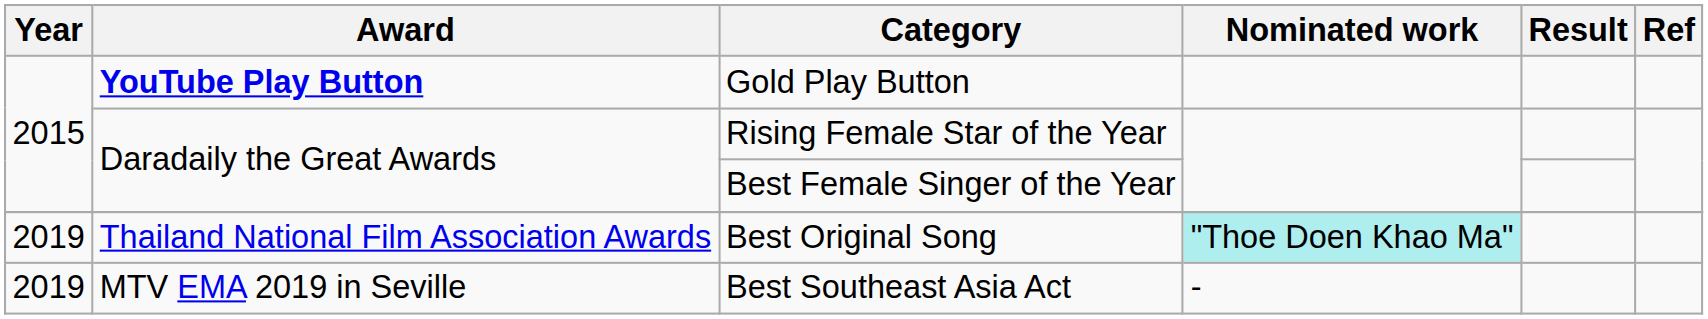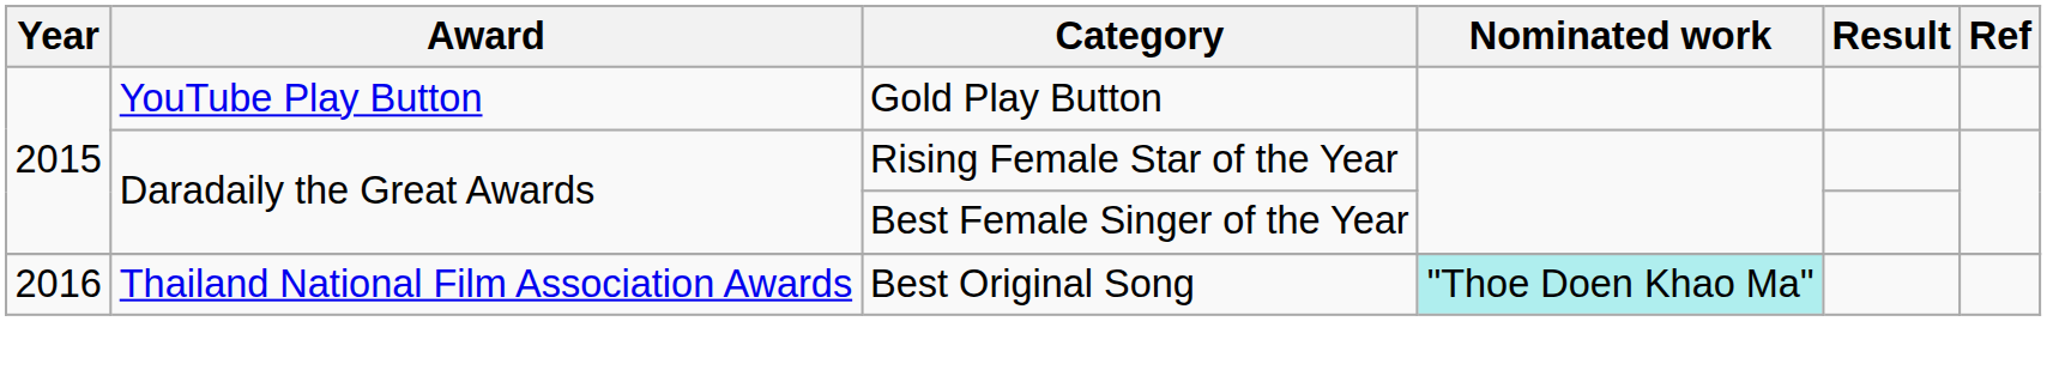 <table class="wikitable">
 <tr>
 <th>Year</th>
 <th>Award</th>
 <th>Category</th>
 <th>Nominated work</th>
 <th>Result</th>
 <th>Ref</th>
 </tr>
 <tr>
 <td rowspan="3">2015</td>
-<td><strong><a href='#'>YouTube Play Button</a></strong></td>
+<td><a href='#'>YouTube Play Button</a></td>
 <td>Gold Play Button</td>
 <td></td>
 <td></td>
 <td></td>
 </tr>
 <tr>
 <td rowspan="2">Daradaily the Great Awards</td>
 <td>Rising Female Star of the Year</td>
 <td rowspan="2"></td>
 <td></td>
 <td rowspan="2"></td>
 </tr>
 <tr>
 <td>Best Female Singer of the Year</td>
 <td></td>
 </tr>
 <tr>
 </tr>
 <tr>
-<td>2019</td>
+<td>2016</td>
 <td><a href='#'>Thailand National Film Association Awards</a></td>
 <td>Best Original Song</td>
 <td style="background: paleturquoise;">"Thoe Doen Khao Ma"</td>
 <td></td>
 <td></td>
 </tr>
-<tr>
-<td>2019</td>
-<td>MTV <a href='#'>EMA</a> 2019 in Seville</td>
-<td>Best Southeast Asia Act</td>
-<td>-</td>
-<td></td>
-<td></td>
-</tr>
 </table>
